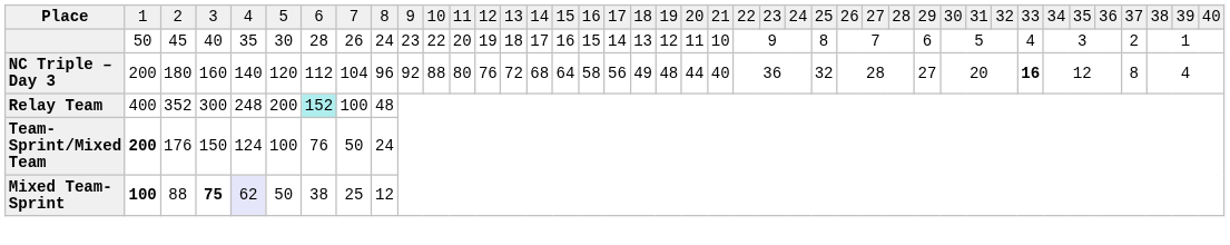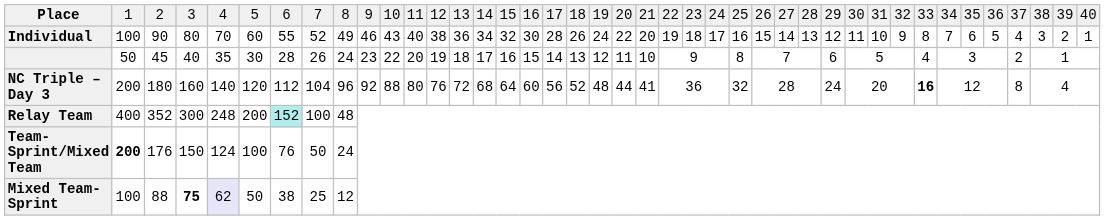 <table border="1" cellpadding="2" cellspacing="0" style="border:1px solid #C0C0C0; border-collapse:collapse; font-size:86%; margin-top:1em; text-align:center" width="850">
 <tr bgcolor="#F0F0F0">
 <td width=250><strong>Place</strong></td>
 <td width=25>1</td>
 <td width=25>2</td>
 <td width=25>3</td>
 <td width=25>4</td>
 <td width=25>5</td>
 <td width=25>6</td>
 <td width=25>7</td>
 <td width=25>8</td>
 <td width=25>9</td>
 <td width=25>10</td>
 <td width=25>11</td>
 <td width=25>12</td>
 <td width=25>13</td>
 <td width=25>14</td>
 <td width=25>15</td>
 <td width=25>16</td>
 <td width=25>17</td>
 <td width=25>18</td>
 <td width=25>19</td>
 <td width=25>20</td>
 <td width=25>21</td>
 <td width=25>22</td>
 <td width=25>23</td>
 <td width=25>24</td>
 <td width=25>25</td>
 <td width=25>26</td>
 <td width=25>27</td>
 <td width=25>28</td>
 <td width=25>29</td>
 <td width=25>30</td>
 <td width=25>31</td>
 <td width=25>32</td>
 <td width=25>33</td>
 <td width=25>34</td>
 <td width=25>35</td>
 <td width=25>36</td>
 <td width=25>37</td>
 <td width=25>38</td>
 <td width=25>39</td>
 <td width=25>40</td>
+</tr>
+<tr>
+<td bgcolor="#F0F0F0" align=left><strong>Individual</strong></td>
+<td>100</td>
+<td>90</td>
+<td>80</td>
+<td>70</td>
+<td>60</td>
+<td>55</td>
+<td>52</td>
+<td>49</td>
+<td>46</td>
+<td>43</td>
+<td>40</td>
+<td>38</td>
+<td>36</td>
+<td>34</td>
+<td>32</td>
+<td>30</td>
+<td>28</td>
+<td>26</td>
+<td>24</td>
+<td>22</td>
+<td>20</td>
+<td>19</td>
+<td>18</td>
+<td>17</td>
+<td>16</td>
+<td>15</td>
+<td>14</td>
+<td>13</td>
+<td>12</td>
+<td>11</td>
+<td>10</td>
+<td>9</td>
+<td>8</td>
+<td>7</td>
+<td>6</td>
+<td>5</td>
+<td>4</td>
+<td>3</td>
+<td>2</td>
+<td>1</td>
 </tr>
 <tr>
 <td bgcolor="#F0F0F0" align=left></td>
 <td>50</td>
 <td>45</td>
 <td>40</td>
 <td>35</td>
 <td>30</td>
 <td>28</td>
 <td>26</td>
 <td>24</td>
 <td>23</td>
 <td>22</td>
 <td>20</td>
 <td>19</td>
 <td>18</td>
 <td>17</td>
 <td>16</td>
 <td>15</td>
 <td>14</td>
 <td>13</td>
 <td>12</td>
 <td>11</td>
 <td>10</td>
 <td colspan=3>9</td>
 <td>8</td>
 <td colspan=3>7</td>
 <td>6</td>
 <td colspan=3>5</td>
 <td>4</td>
 <td colspan=3>3</td>
 <td>2</td>
 <td colspan=3>1</td>
 </tr>
 <tr>
 <td bgcolor="#F0F0F0" align=left><strong>NC Triple – Day 3</strong></td>
 <td>200</td>
 <td>180</td>
 <td>160</td>
 <td>140</td>
 <td>120</td>
 <td>112</td>
 <td>104</td>
 <td>96</td>
 <td>92</td>
 <td>88</td>
 <td>80</td>
 <td>76</td>
 <td>72</td>
 <td>68</td>
 <td>64</td>
-<td>58</td>
+<td>60</td>
 <td>56</td>
-<td>49</td>
+<td>52</td>
 <td>48</td>
 <td>44</td>
-<td>40</td>
+<td>41</td>
 <td colspan=3>36</td>
 <td>32</td>
 <td colspan=3>28</td>
-<td>27</td>
+<td>24</td>
 <td colspan=3>20</td>
 <td><strong>16</strong></td>
 <td colspan=3>12</td>
 <td>8</td>
 <td colspan=3>4</td>
 </tr>
 <tr>
 <td bgcolor="#F0F0F0" align=left><strong>Relay Team</strong></td>
 <td>400</td>
 <td>352</td>
 <td>300</td>
 <td>248</td>
 <td>200</td>
 <td style="background: paleturquoise;">152</td>
 <td>100</td>
 <td>48</td>
 </tr>
 <tr>
 <td bgcolor="#F0F0F0" align=left><strong>Team-Sprint/Mixed Team</strong></td>
 <td><strong>200</strong></td>
 <td>176</td>
 <td>150</td>
 <td>124</td>
 <td>100</td>
 <td>76</td>
 <td>50</td>
 <td>24</td>
 </tr>
 <tr>
 <td bgcolor="#F0F0F0" align=left><strong>Mixed Team-Sprint</strong></td>
-<td><strong>100</strong></td>
+<td>100</td>
 <td>88</td>
 <td><strong>75</strong></td>
 <td style="background: lavender;">62</td>
 <td>50</td>
 <td>38</td>
 <td>25</td>
 <td>12</td>
 </tr>
 </table>
